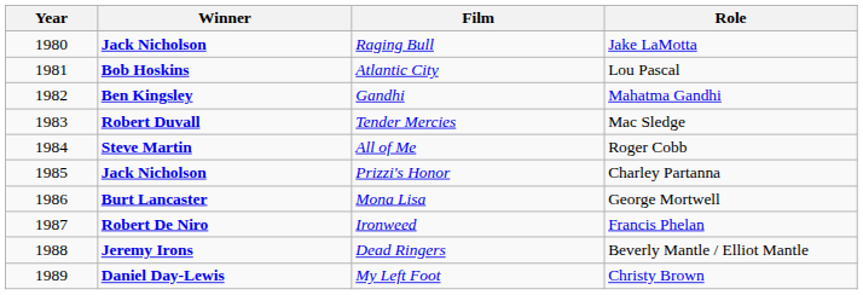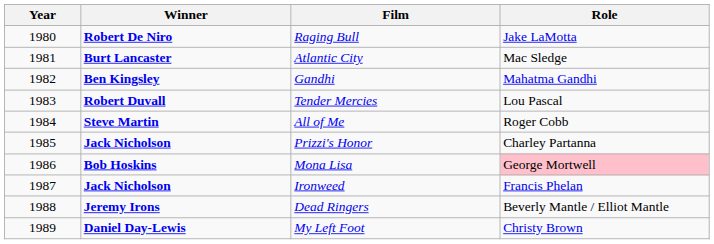 <table class="wikitable" width="95%" cellpadding="5">
 <tr>
 <th width="100"><strong>Year</strong></th>
 <th width="300"><strong>Winner</strong></th>
 <th width="300"><strong>Film</strong></th>
 <th width="300"><strong>Role</strong></th>
 </tr>
 <tr>
 <td style="text-align:center;">1980</td>
-<td><strong><a href='#'>Jack Nicholson</a></strong></td>
+<td><strong><a href='#'>Robert De Niro</a></strong></td>
 <td><em><a href='#'>Raging Bull</a></em></td>
 <td><a href='#'>Jake LaMotta</a></td>
 </tr>
 <tr>
 <td style="text-align:center;">1981</td>
-<td><strong><a href='#'>Bob Hoskins</a></strong></td>
+<td><strong><a href='#'>Burt Lancaster</a></strong></td>
 <td><em><a href='#'>Atlantic City</a></em></td>
-<td>Lou Pascal</td>
+<td>Mac Sledge</td>
 </tr>
 <tr>
 <td style="text-align:center;">1982</td>
 <td><strong><a href='#'>Ben Kingsley</a></strong></td>
 <td><em><a href='#'>Gandhi</a></em></td>
 <td><a href='#'>Mahatma Gandhi</a></td>
 </tr>
 <tr>
 <td style="text-align:center;">1983</td>
 <td><strong><a href='#'>Robert Duvall</a></strong></td>
 <td><em><a href='#'>Tender Mercies</a></em></td>
-<td>Mac Sledge</td>
+<td>Lou Pascal</td>
 </tr>
 <tr>
 <td style="text-align:center;">1984</td>
 <td><strong><a href='#'>Steve Martin</a></strong></td>
 <td><em><a href='#'>All of Me</a></em></td>
 <td>Roger Cobb</td>
 </tr>
 <tr>
 <td style="text-align:center;">1985</td>
 <td><strong><a href='#'>Jack Nicholson</a></strong></td>
 <td><em><a href='#'>Prizzi's Honor</a></em></td>
 <td>Charley Partanna</td>
 </tr>
 <tr>
 <td style="text-align:center;">1986</td>
-<td><strong><a href='#'>Burt Lancaster</a></strong></td>
+<td><strong><a href='#'>Bob Hoskins</a></strong></td>
 <td><em><a href='#'>Mona Lisa</a></em></td>
-<td>George Mortwell</td>
+<td style="background: pink;">George Mortwell</td>
 </tr>
 <tr>
 <td style="text-align:center;">1987</td>
-<td><strong><a href='#'>Robert De Niro</a></strong></td>
+<td><strong><a href='#'>Jack Nicholson</a></strong></td>
 <td><em><a href='#'>Ironweed</a></em></td>
 <td><a href='#'>Francis Phelan</a></td>
 </tr>
 <tr>
 <td style="text-align:center;">1988</td>
 <td><strong><a href='#'>Jeremy Irons</a></strong></td>
 <td><em><a href='#'>Dead Ringers</a></em></td>
 <td>Beverly Mantle / Elliot Mantle</td>
 </tr>
 <tr>
 <td style="text-align:center;">1989</td>
 <td><strong><a href='#'>Daniel Day-Lewis</a></strong></td>
 <td><em><a href='#'>My Left Foot</a></em></td>
 <td><a href='#'>Christy Brown</a></td>
 </tr>
 </table>
